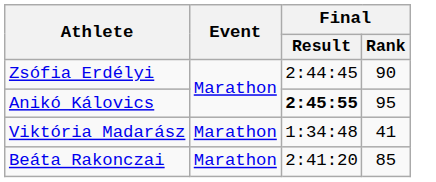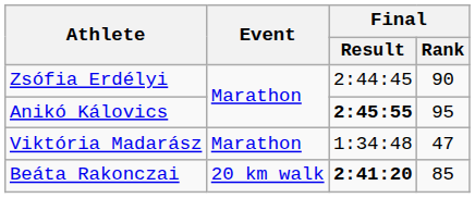 <table class=wikitable style="font-size:90%;">
 <tr>
 <th rowspan=2>Athlete</th>
 <th rowspan=2>Event</th>
 <th colspan=2>Final</th>
 </tr>
 <tr style="font-size:95%">
 <th>Result</th>
 <th>Rank</th>
 </tr>
 <tr align=center>
 <td align=left><a href='#'>Zsófia Erdélyi</a></td>
 <td rowspan=2 align=left><a href='#'>Marathon</a></td>
 <td>2:44:45</td>
 <td>90</td>
 </tr>
 <tr align=center>
 <td align=left><a href='#'>Anikó Kálovics</a></td>
 <td><strong>2:45:55</strong></td>
 <td>95</td>
 </tr>
 <tr align=center>
 <td align=left><a href='#'>Viktória Madarász</a></td>
 <td align=left><a href='#'>Marathon</a></td>
 <td>1:34:48</td>
-<td>41</td>
+<td>47</td>
 </tr>
 <tr align=center>
 <td align=left><a href='#'>Beáta Rakonczai</a></td>
-<td align=left><a href='#'>Marathon</a></td>
-<td>2:41:20</td>
+<td align=left><a href='#'>20 km walk</a></td>
+<td><strong>2:41:20</strong></td>
 <td>85</td>
 </tr>
 </table>
